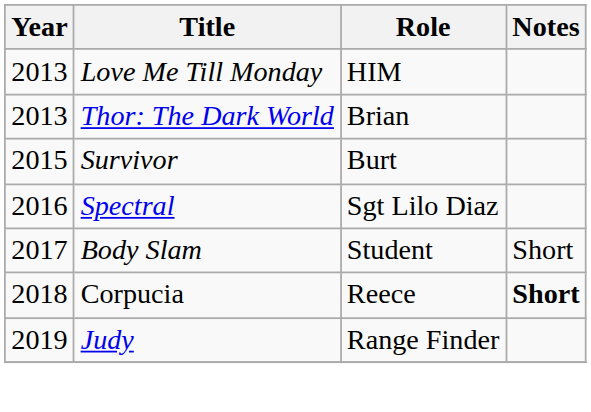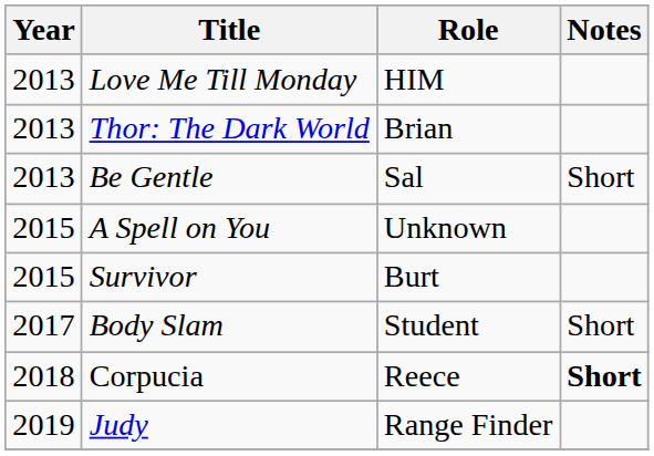 <table class="wikitable sortable">
 <tr>
 <th>Year</th>
 <th>Title</th>
 <th>Role</th>
 <th>Notes</th>
 </tr>
 <tr>
 <td>2013</td>
 <td><em>Love Me Till Monday</em></td>
 <td>HIM</td>
 <td></td>
 </tr>
 <tr>
 <td>2013</td>
 <td><em><a href='#'>Thor: The Dark World</a></em></td>
 <td>Brian</td>
 <td></td>
 </tr>
 <tr>
+<td>2013</td>
+<td><em>Be Gentle</em></td>
+<td>Sal</td>
+<td>Short</td>
+</tr>
+<tr>
+<td>2015</td>
+<td><em>A Spell on You</em></td>
+<td>Unknown</td>
+<td></td>
+</tr>
+<tr>
 <td>2015</td>
 <td><em>Survivor</em></td>
 <td>Burt</td>
-<td></td>
-</tr>
-<tr>
-<td>2016</td>
-<td><em><a href='#'>Spectral</a></em></td>
-<td>Sgt Lilo Diaz</td>
 <td></td>
 </tr>
 <tr>
 <td>2017</td>
 <td><em>Body Slam</em></td>
 <td>Student</td>
 <td>Short</td>
 </tr>
 <tr>
 <td>2018</td>
 <td>Corpucia</td>
 <td>Reece</td>
 <td><strong>Short</strong></td>
 </tr>
 <tr>
 <td>2019</td>
 <td><em><a href='#'>Judy</a></em></td>
 <td>Range Finder</td>
 <td></td>
 </tr>
 <tr>
 </tr>
 </table>
